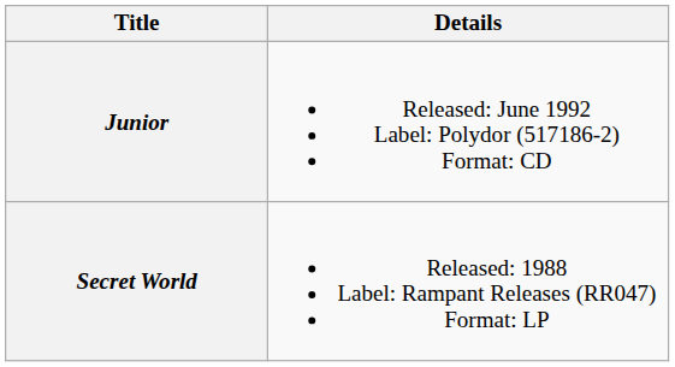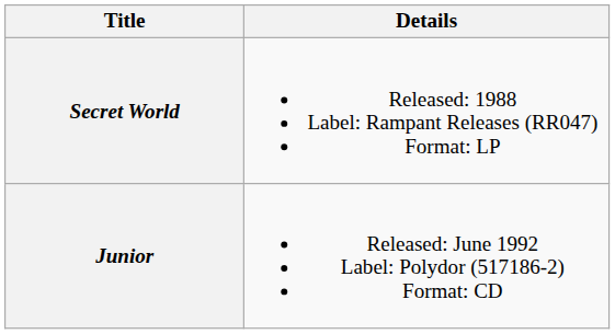 <table class="wikitable plainrowheaders" style="text-align:center;" border="1">
 <tr>
 <th scope="col" style="width:11em;">Title</th>
 <th scope="col" style="width:17em;">Details</th>
 </tr>
 <tr>
+<th scope="row"><em>Secret World</em></th>
+<td><br><ul><li>Released: 1988</li><li>Label: Rampant Releases (RR047)</li><li>Format: LP</li></ul></td>
+</tr>
+<tr>
 <th scope="row"><em>Junior</em></th>
 <td><br><ul><li>Released: June 1992</li><li>Label: Polydor (517186-2)</li><li>Format: CD</li></ul></td>
 </tr>
-<tr>
-<th scope="row"><em>Secret World</em></th>
-<td><br><ul><li>Released: 1988</li><li>Label: Rampant Releases (RR047)</li><li>Format: LP</li></ul></td>
-</tr>
 </table>
